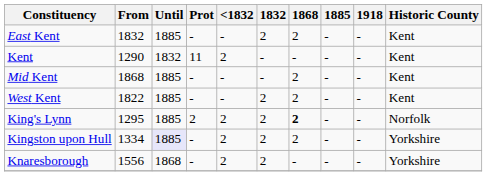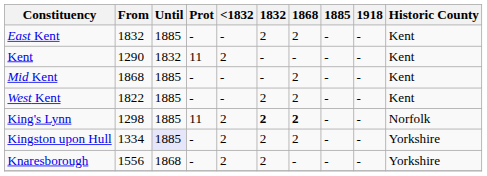 <table class="wikitable">
 <tr>
 <th>Constituency</th>
 <th>From</th>
 <th>Until</th>
 <th>Prot</th>
 <th><1832</th>
 <th>1832</th>
 <th>1868</th>
 <th>1885</th>
 <th>1918</th>
 <th>Historic County</th>
 </tr>
 <tr>
 <td><a href='#'><em>East</em> Kent</a></td>
 <td>1832</td>
 <td>1885</td>
 <td>-</td>
 <td>-</td>
 <td>2</td>
 <td>2</td>
 <td>-</td>
 <td>-</td>
 <td>Kent</td>
 </tr>
 <tr>
 <td><a href='#'>Kent</a></td>
 <td>1290</td>
 <td>1832</td>
 <td>11</td>
 <td>2</td>
 <td>-</td>
 <td>-</td>
 <td>-</td>
 <td>-</td>
 <td>Kent</td>
 </tr>
 <tr>
 <td><a href='#'><em>Mid</em> Kent</a></td>
 <td>1868</td>
 <td>1885</td>
 <td>-</td>
 <td>-</td>
 <td>-</td>
 <td>2</td>
 <td>-</td>
 <td>-</td>
 <td>Kent</td>
 </tr>
 <tr>
 <td><a href='#'><em>West</em> Kent</a></td>
 <td>1822</td>
 <td>1885</td>
 <td>-</td>
 <td>-</td>
 <td>2</td>
 <td>2</td>
 <td>-</td>
 <td>-</td>
 <td>Kent</td>
 </tr>
 <tr>
 <td><a href='#'>King's Lynn</a></td>
-<td>1295</td>
+<td>1298</td>
 <td>1885</td>
+<td>11</td>
 <td>2</td>
-<td>2</td>
-<td>2</td>
+<td><strong>2</strong></td>
 <td><strong>2</strong></td>
 <td>-</td>
 <td>-</td>
 <td>Norfolk</td>
 </tr>
 <tr>
 <td><a href='#'>Kingston upon Hull</a></td>
 <td>1334</td>
 <td style="background: lavender;">1885</td>
 <td>-</td>
 <td>2</td>
 <td>2</td>
 <td>2</td>
 <td>-</td>
 <td>-</td>
 <td>Yorkshire</td>
 </tr>
 <tr>
 <td><a href='#'>Knaresborough</a></td>
 <td>1556</td>
 <td>1868</td>
 <td>-</td>
 <td>2</td>
 <td>2</td>
 <td>-</td>
 <td>-</td>
 <td>-</td>
 <td>Yorkshire</td>
 </tr>
 <tr>
 </tr>
 </table>
